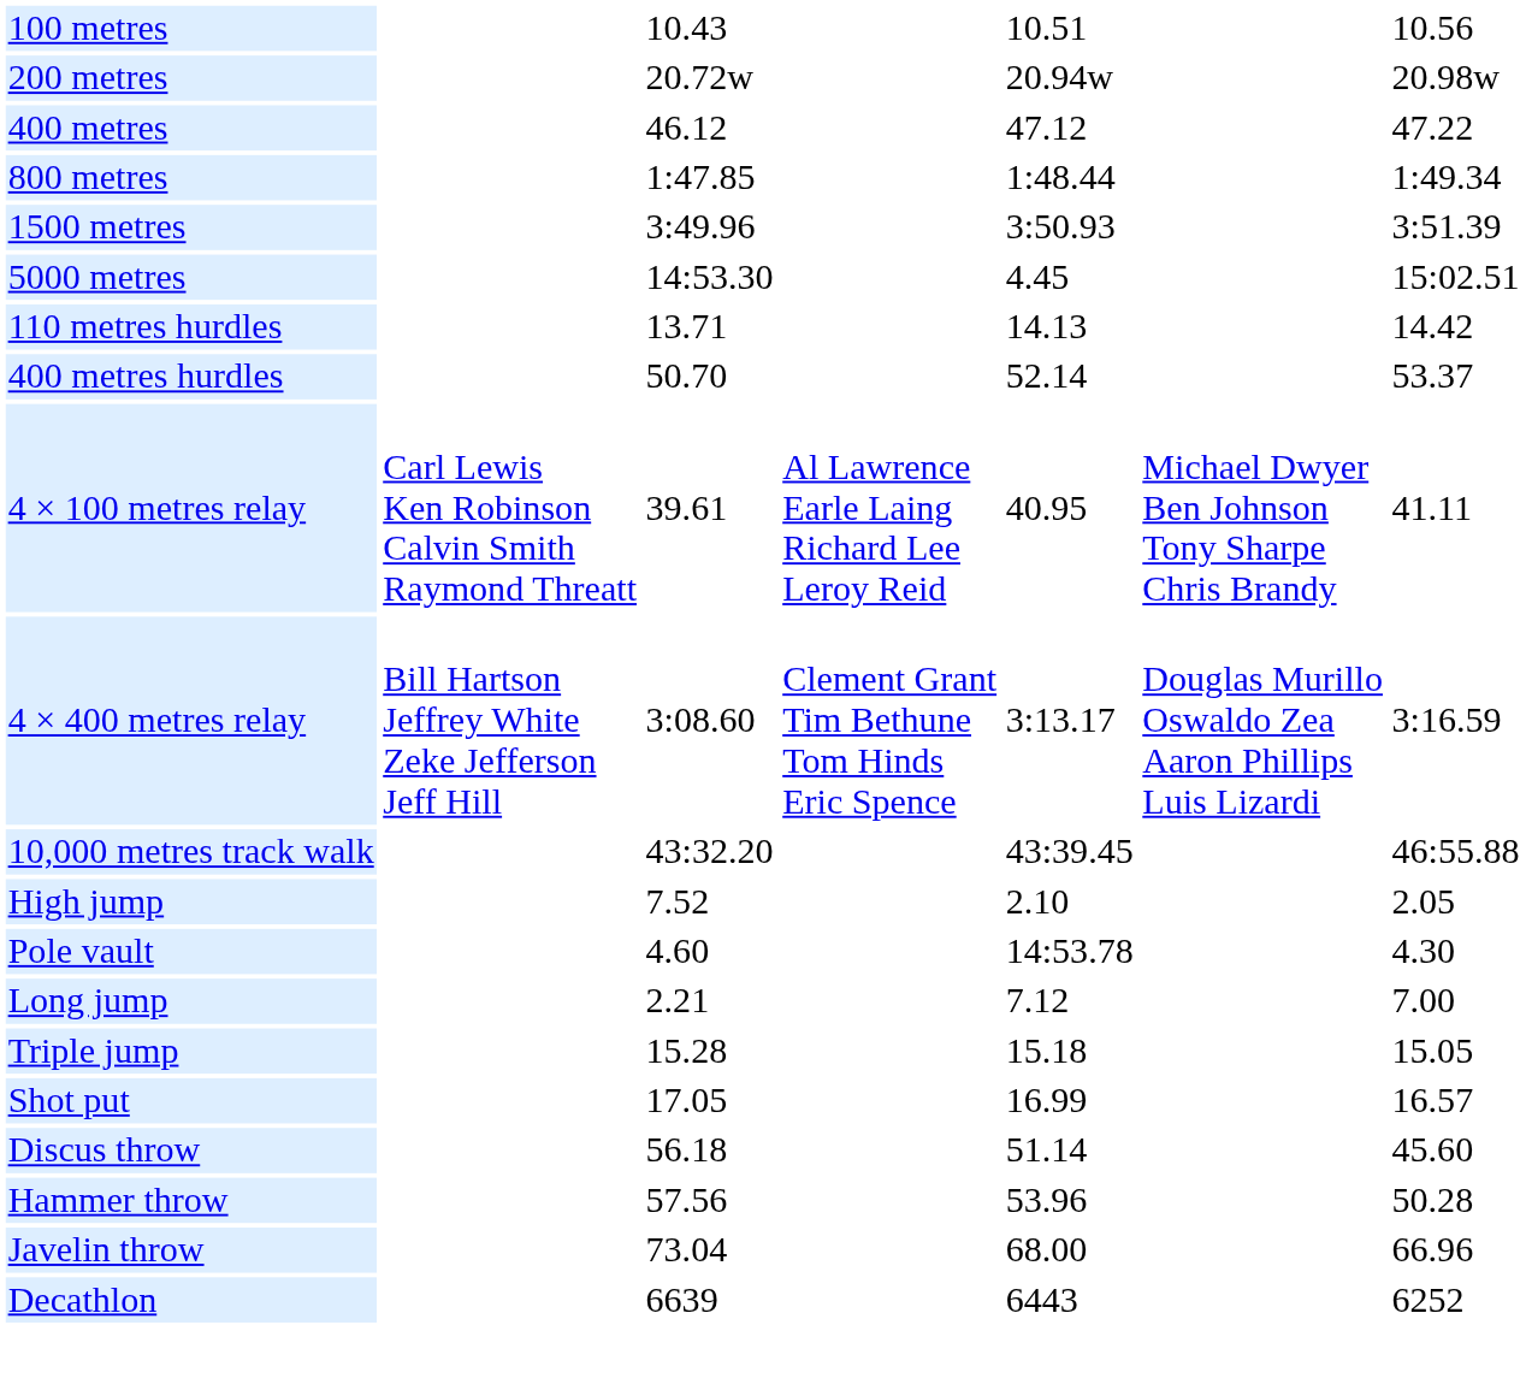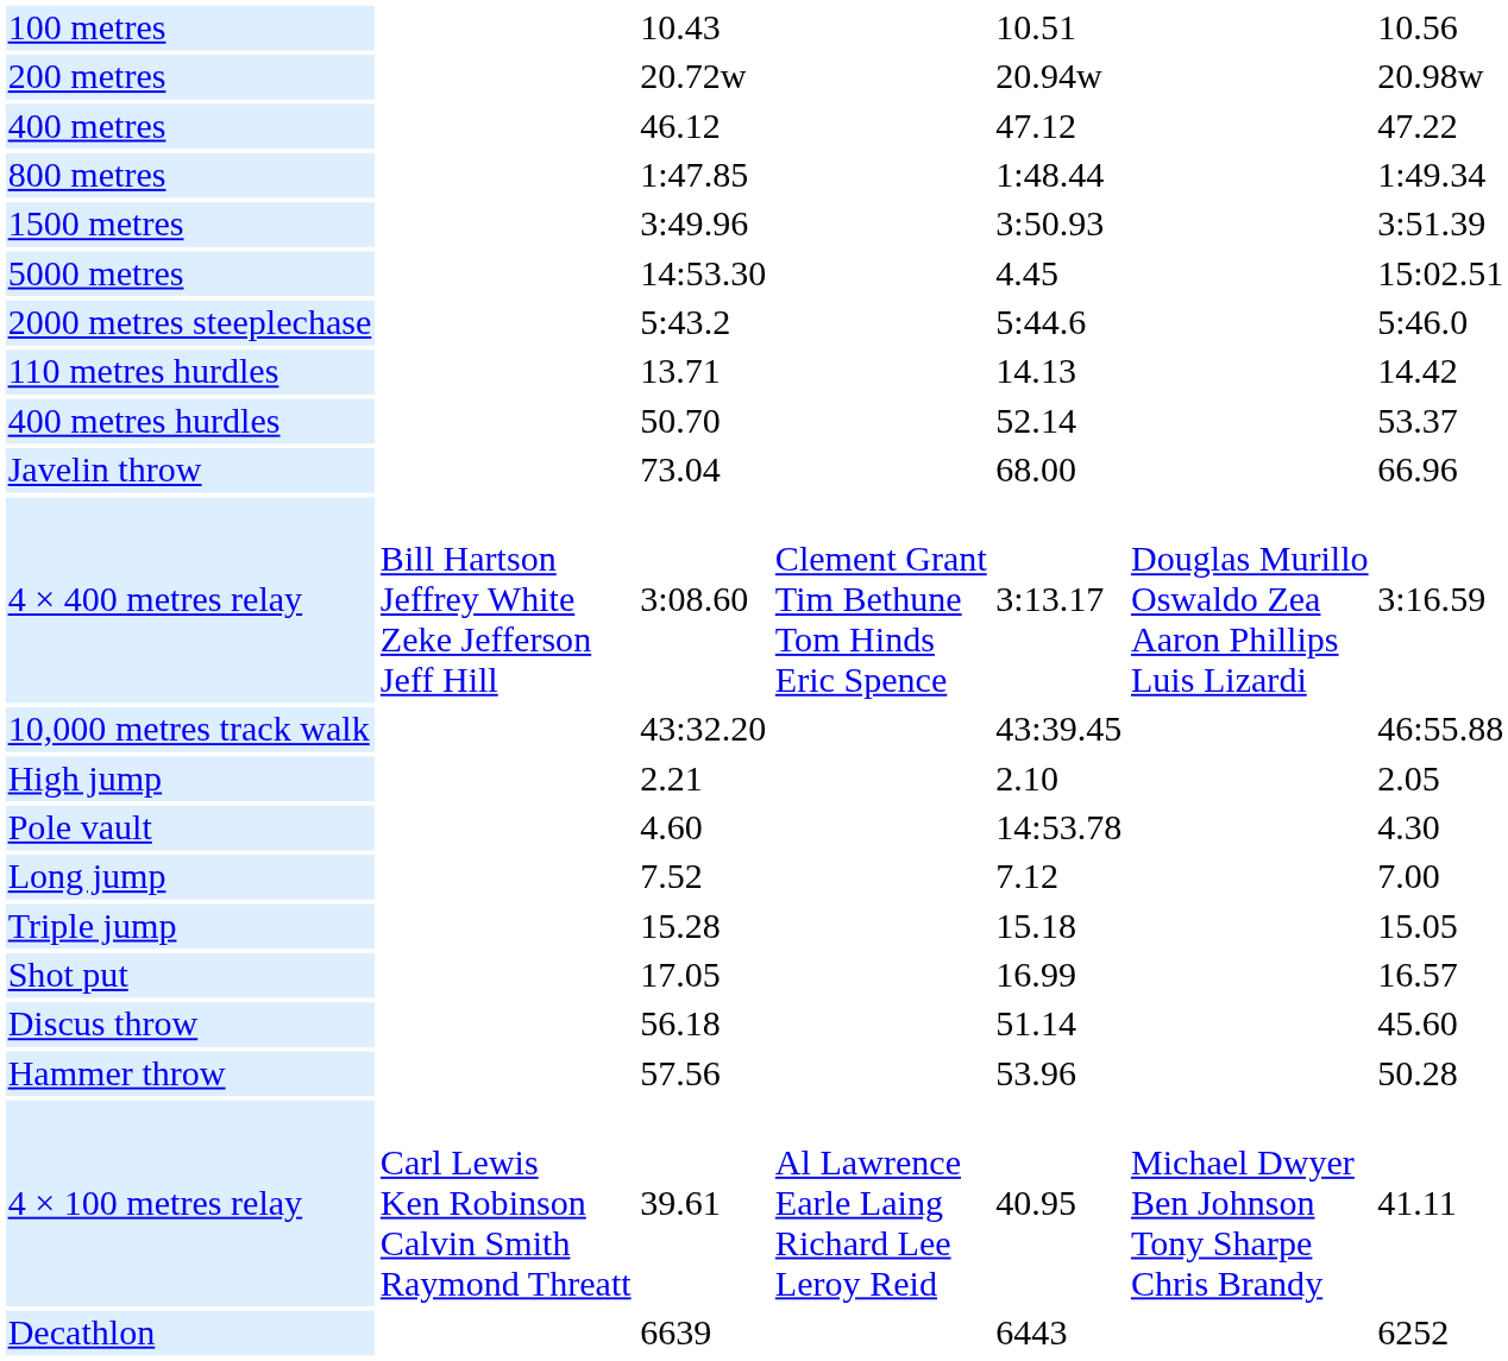 <table>
 <tr>
 <td bgcolor = DDEEFF><a href='#'>100 metres</a></td>
 <td></td>
 <td>10.43</td>
 <td></td>
 <td>10.51</td>
 <td></td>
 <td>10.56</td>
 </tr>
 <tr>
 <td bgcolor = DDEEFF><a href='#'>200 metres</a></td>
 <td></td>
 <td>20.72w</td>
 <td></td>
 <td>20.94w</td>
 <td></td>
 <td>20.98w</td>
 </tr>
 <tr>
 <td bgcolor = DDEEFF><a href='#'>400 metres</a></td>
 <td></td>
 <td>46.12</td>
 <td></td>
 <td>47.12</td>
 <td></td>
 <td>47.22</td>
 </tr>
 <tr>
 <td bgcolor = DDEEFF><a href='#'>800 metres</a></td>
 <td></td>
 <td>1:47.85</td>
 <td></td>
 <td>1:48.44</td>
 <td></td>
 <td>1:49.34</td>
 </tr>
 <tr>
 <td bgcolor = DDEEFF><a href='#'>1500 metres</a></td>
 <td></td>
 <td>3:49.96</td>
 <td></td>
 <td>3:50.93</td>
 <td></td>
 <td>3:51.39</td>
 </tr>
 <tr>
 <td bgcolor = DDEEFF><a href='#'>5000 metres</a></td>
 <td></td>
 <td>14:53.30</td>
 <td></td>
 <td>4.45</td>
 <td></td>
 <td>15:02.51</td>
 </tr>
 <tr>
+<td bgcolor = DDEEFF><a href='#'>2000 metres steeplechase</a></td>
+<td></td>
+<td>5:43.2</td>
+<td></td>
+<td>5:44.6</td>
+<td></td>
+<td>5:46.0</td>
+</tr>
+<tr>
 <td bgcolor = DDEEFF><a href='#'>110 metres hurdles</a></td>
 <td></td>
 <td>13.71</td>
 <td></td>
 <td>14.13</td>
 <td></td>
 <td>14.42</td>
 </tr>
 <tr>
 <td bgcolor = DDEEFF><a href='#'>400 metres hurdles</a></td>
 <td></td>
 <td>50.70</td>
 <td></td>
 <td>52.14</td>
 <td></td>
 <td>53.37</td>
 </tr>
 <tr>
-<td bgcolor = DDEEFF><a href='#'>4 × 100 metres relay</a></td>
-<td><br><a href='#'>Carl Lewis</a><br><a href='#'>Ken Robinson</a><br><a href='#'>Calvin Smith</a><br><a href='#'>Raymond Threatt</a></td>
-<td>39.61</td>
-<td><br><a href='#'>Al Lawrence</a><br><a href='#'>Earle Laing</a><br><a href='#'>Richard Lee</a><br><a href='#'>Leroy Reid</a></td>
-<td>40.95</td>
-<td><br><a href='#'>Michael Dwyer</a><br><a href='#'>Ben Johnson</a><br><a href='#'>Tony Sharpe</a><br><a href='#'>Chris Brandy</a></td>
-<td>41.11</td>
+<td bgcolor = DDEEFF><a href='#'>Javelin throw</a></td>
+<td></td>
+<td>73.04</td>
+<td></td>
+<td>68.00</td>
+<td></td>
+<td>66.96</td>
 </tr>
 <tr>
 <td bgcolor = DDEEFF><a href='#'>4 × 400 metres relay</a></td>
 <td><br><a href='#'>Bill Hartson</a><br><a href='#'>Jeffrey White</a><br><a href='#'>Zeke Jefferson</a><br><a href='#'>Jeff Hill</a></td>
 <td>3:08.60</td>
 <td><br><a href='#'>Clement Grant</a><br><a href='#'>Tim Bethune</a><br><a href='#'>Tom Hinds</a><br><a href='#'>Eric Spence</a></td>
 <td>3:13.17</td>
 <td><br><a href='#'>Douglas Murillo</a><br><a href='#'>Oswaldo Zea</a><br><a href='#'>Aaron Phillips</a><br><a href='#'>Luis Lizardi</a></td>
 <td>3:16.59</td>
 </tr>
 <tr>
 <td bgcolor = DDEEFF><a href='#'>10,000 metres track walk</a></td>
 <td></td>
 <td>43:32.20</td>
 <td></td>
 <td>43:39.45</td>
 <td></td>
 <td>46:55.88</td>
 </tr>
 <tr>
 <td bgcolor = DDEEFF><a href='#'>High jump</a></td>
 <td></td>
-<td>7.52</td>
+<td>2.21</td>
 <td></td>
 <td>2.10</td>
 <td> <br> </td>
 <td>2.05</td>
 </tr>
 <tr>
 <td bgcolor = DDEEFF><a href='#'>Pole vault</a></td>
 <td></td>
 <td>4.60</td>
 <td></td>
 <td>14:53.78</td>
 <td></td>
 <td>4.30</td>
 </tr>
 <tr>
 <td bgcolor = DDEEFF><a href='#'>Long jump</a></td>
 <td></td>
-<td>2.21</td>
+<td>7.52</td>
 <td></td>
 <td>7.12</td>
 <td></td>
 <td>7.00</td>
 </tr>
 <tr>
 <td bgcolor = DDEEFF><a href='#'>Triple jump</a></td>
 <td></td>
 <td>15.28</td>
 <td></td>
 <td>15.18</td>
 <td></td>
 <td>15.05</td>
 </tr>
 <tr>
 <td bgcolor = DDEEFF><a href='#'>Shot put</a></td>
 <td></td>
 <td>17.05</td>
 <td></td>
 <td>16.99</td>
 <td></td>
 <td>16.57</td>
 </tr>
 <tr>
 <td bgcolor = DDEEFF><a href='#'>Discus throw</a></td>
 <td></td>
 <td>56.18</td>
 <td></td>
 <td>51.14</td>
 <td></td>
 <td>45.60</td>
 </tr>
 <tr>
 <td bgcolor = DDEEFF><a href='#'>Hammer throw</a></td>
 <td></td>
 <td>57.56</td>
 <td></td>
 <td>53.96</td>
 <td></td>
 <td>50.28</td>
 </tr>
 <tr>
-<td bgcolor = DDEEFF><a href='#'>Javelin throw</a></td>
-<td></td>
-<td>73.04</td>
-<td></td>
-<td>68.00</td>
-<td></td>
-<td>66.96</td>
+<td bgcolor = DDEEFF><a href='#'>4 × 100 metres relay</a></td>
+<td><br><a href='#'>Carl Lewis</a><br><a href='#'>Ken Robinson</a><br><a href='#'>Calvin Smith</a><br><a href='#'>Raymond Threatt</a></td>
+<td>39.61</td>
+<td><br><a href='#'>Al Lawrence</a><br><a href='#'>Earle Laing</a><br><a href='#'>Richard Lee</a><br><a href='#'>Leroy Reid</a></td>
+<td>40.95</td>
+<td><br><a href='#'>Michael Dwyer</a><br><a href='#'>Ben Johnson</a><br><a href='#'>Tony Sharpe</a><br><a href='#'>Chris Brandy</a></td>
+<td>41.11</td>
 </tr>
 <tr>
 <td bgcolor = DDEEFF><a href='#'>Decathlon</a></td>
 <td></td>
 <td>6639</td>
 <td></td>
 <td>6443</td>
 <td></td>
 <td>6252</td>
 </tr>
 </table>
